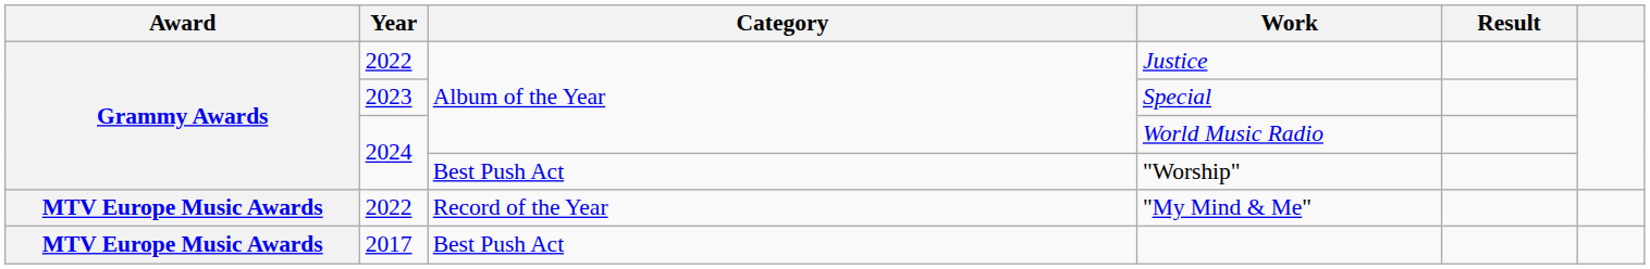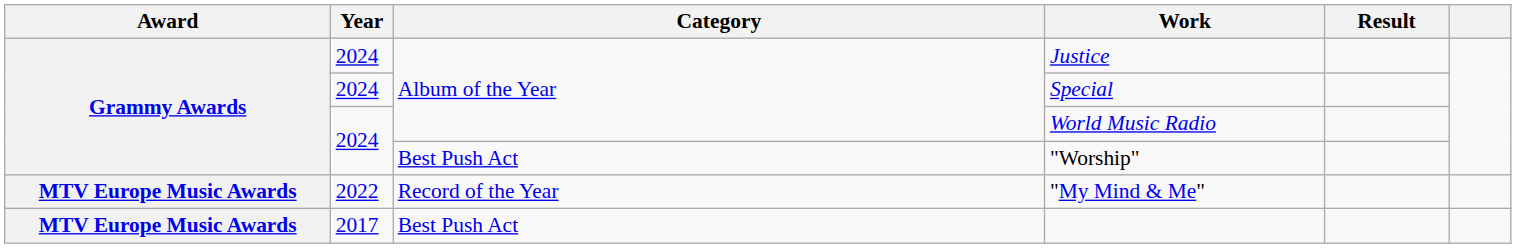 <table class="wikitable sortable plainrowheaders" style="width:89%;">
 <tr>
 <th scope="col" style="width:21%;">Award</th>
 <th scope="col" style="width:4%;">Year</th>
 <th scope="col" style="width:42%;">Category</th>
 <th scope="col" style="width:18%;">Work</th>
 <th scope="col" style="width:8%;">Result</th>
 <th scope="col" style="width:4%;" class="unsortable"></th>
 </tr>
 <tr>
 <th scope="row" rowspan="4"><a href='#'>Grammy Awards</a></th>
-<td><a href='#'>2022</a></td>
+<td><a href='#'>2024</a></td>
 <td rowspan="3"><a href='#'>Album of the Year</a></td>
 <td><em><a href='#'>Justice</a></em></td>
 <td></td>
 <td align="center" rowspan="4"></td>
 </tr>
 <tr>
-<td><a href='#'>2023</a></td>
+<td><a href='#'>2024</a></td>
 <td><em><a href='#'>Special</a></em></td>
 <td></td>
 </tr>
 <tr>
 <td rowspan="2"><a href='#'>2024</a></td>
 <td><em><a href='#'>World Music Radio</a></em></td>
 <td></td>
 </tr>
 <tr>
 <td><a href='#'>Best Push Act</a></td>
 <td>"Worship"</td>
 <td></td>
 </tr>
 <tr>
 <th scope="row"><a href='#'>MTV Europe Music Awards</a></th>
 <td><a href='#'>2022</a></td>
 <td><a href='#'>Record of the Year</a></td>
 <td>"<a href='#'>My Mind & Me</a>"</td>
 <td></td>
 <td align="center"></td>
 </tr>
 <tr>
 <th scope="row"><a href='#'>MTV Europe Music Awards</a></th>
 <td><a href='#'>2017</a></td>
 <td><a href='#'>Best Push Act</a></td>
 <td></td>
 <td></td>
 <td align="center"></td>
 </tr>
 </table>
